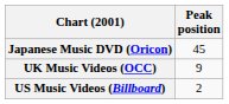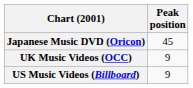 <table class="wikitable sortable plainrowheaders" style="text-align:center;">
 <tr>
 <th scope="col">Chart (2001)</th>
 <th scope="col">Peak<br>position</th>
 </tr>
 <tr>
 <th scope="row">Japanese Music DVD (<a href='#'>Oricon</a>)</th>
 <td>45</td>
 </tr>
 <tr>
 <th scope="row">UK Music Videos (<a href='#'>OCC</a>)</th>
 <td>9</td>
 </tr>
 <tr>
 <th scope="row">US Music Videos (<em><a href='#'>Billboard</a></em>)</th>
-<td>2</td>
+<td>9</td>
 </tr>
 </table>
